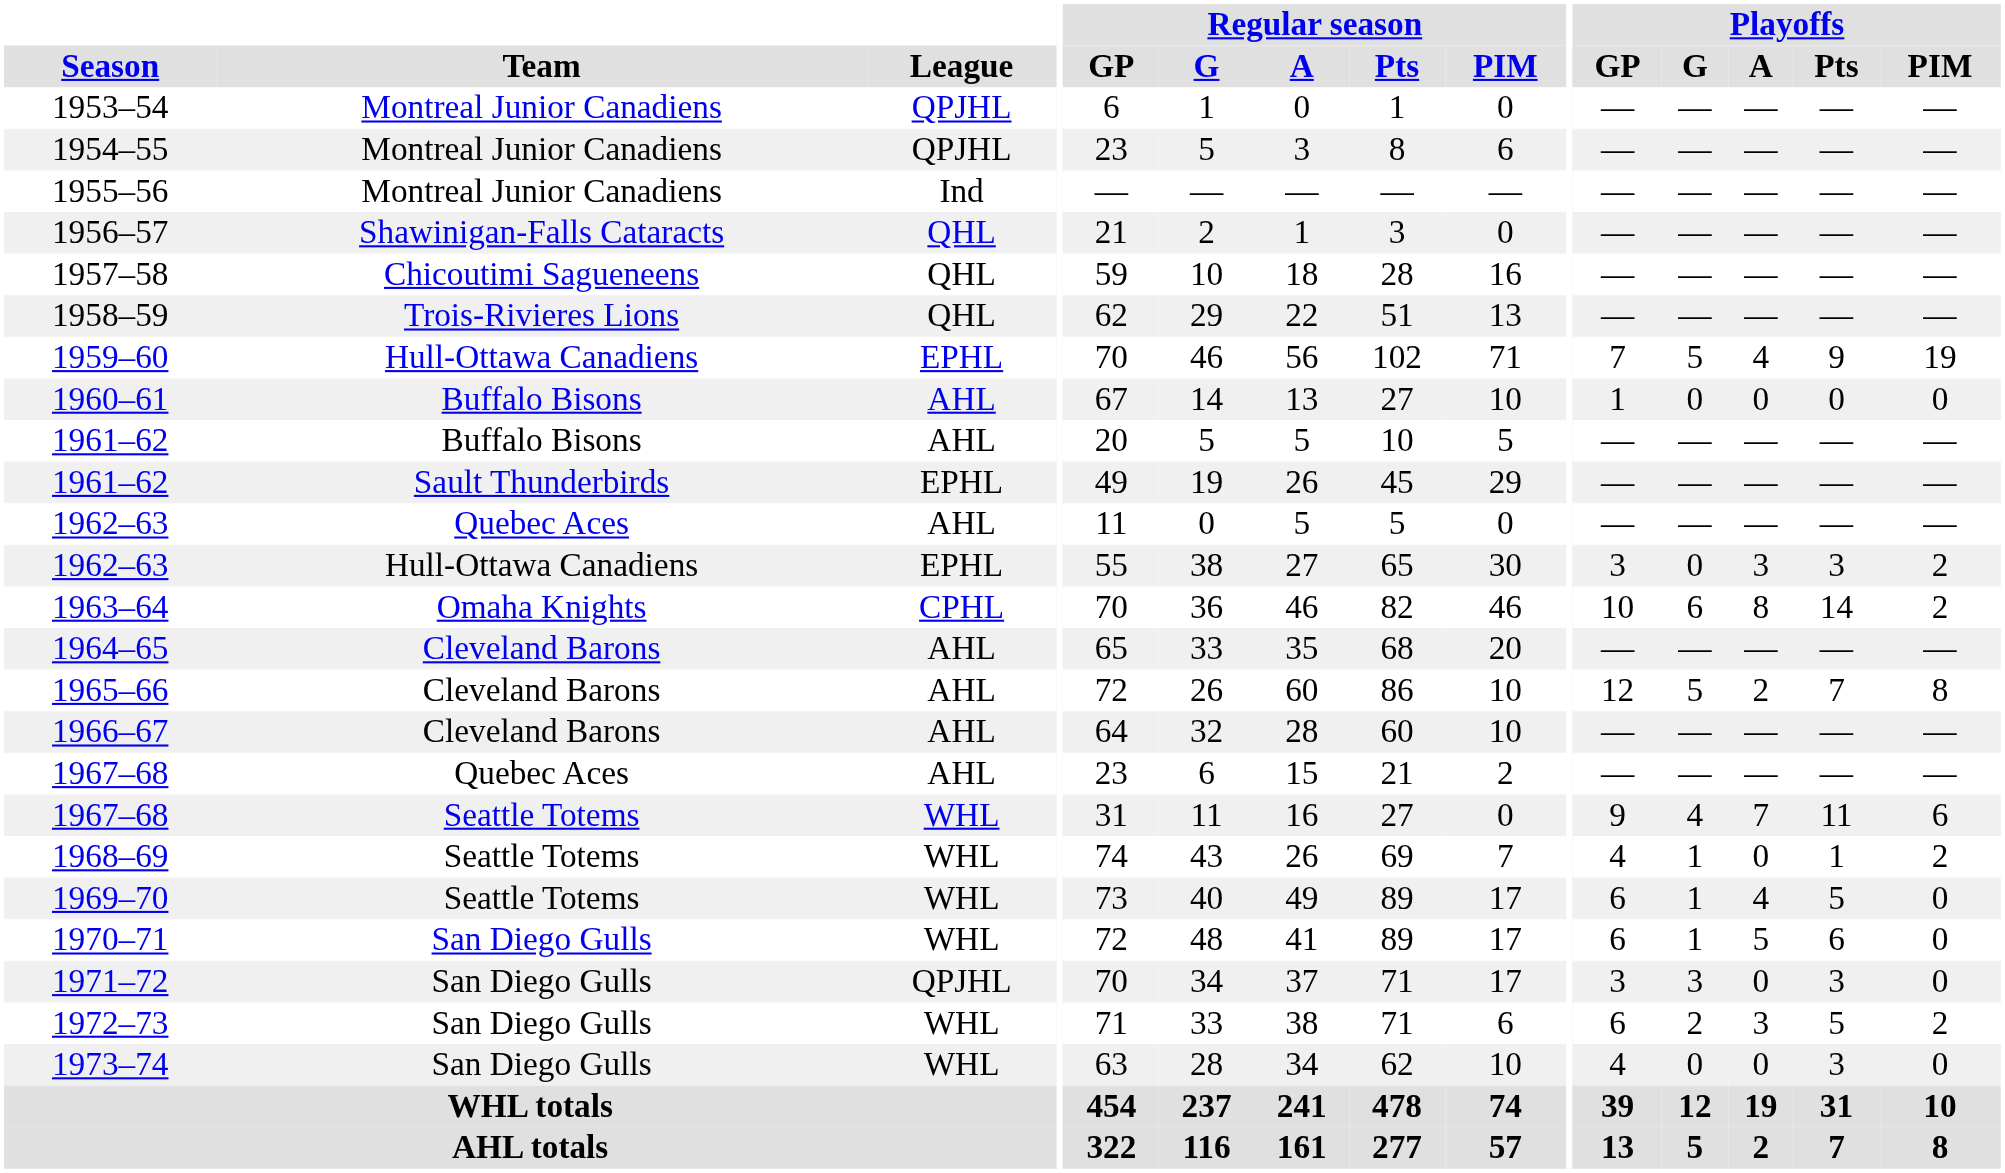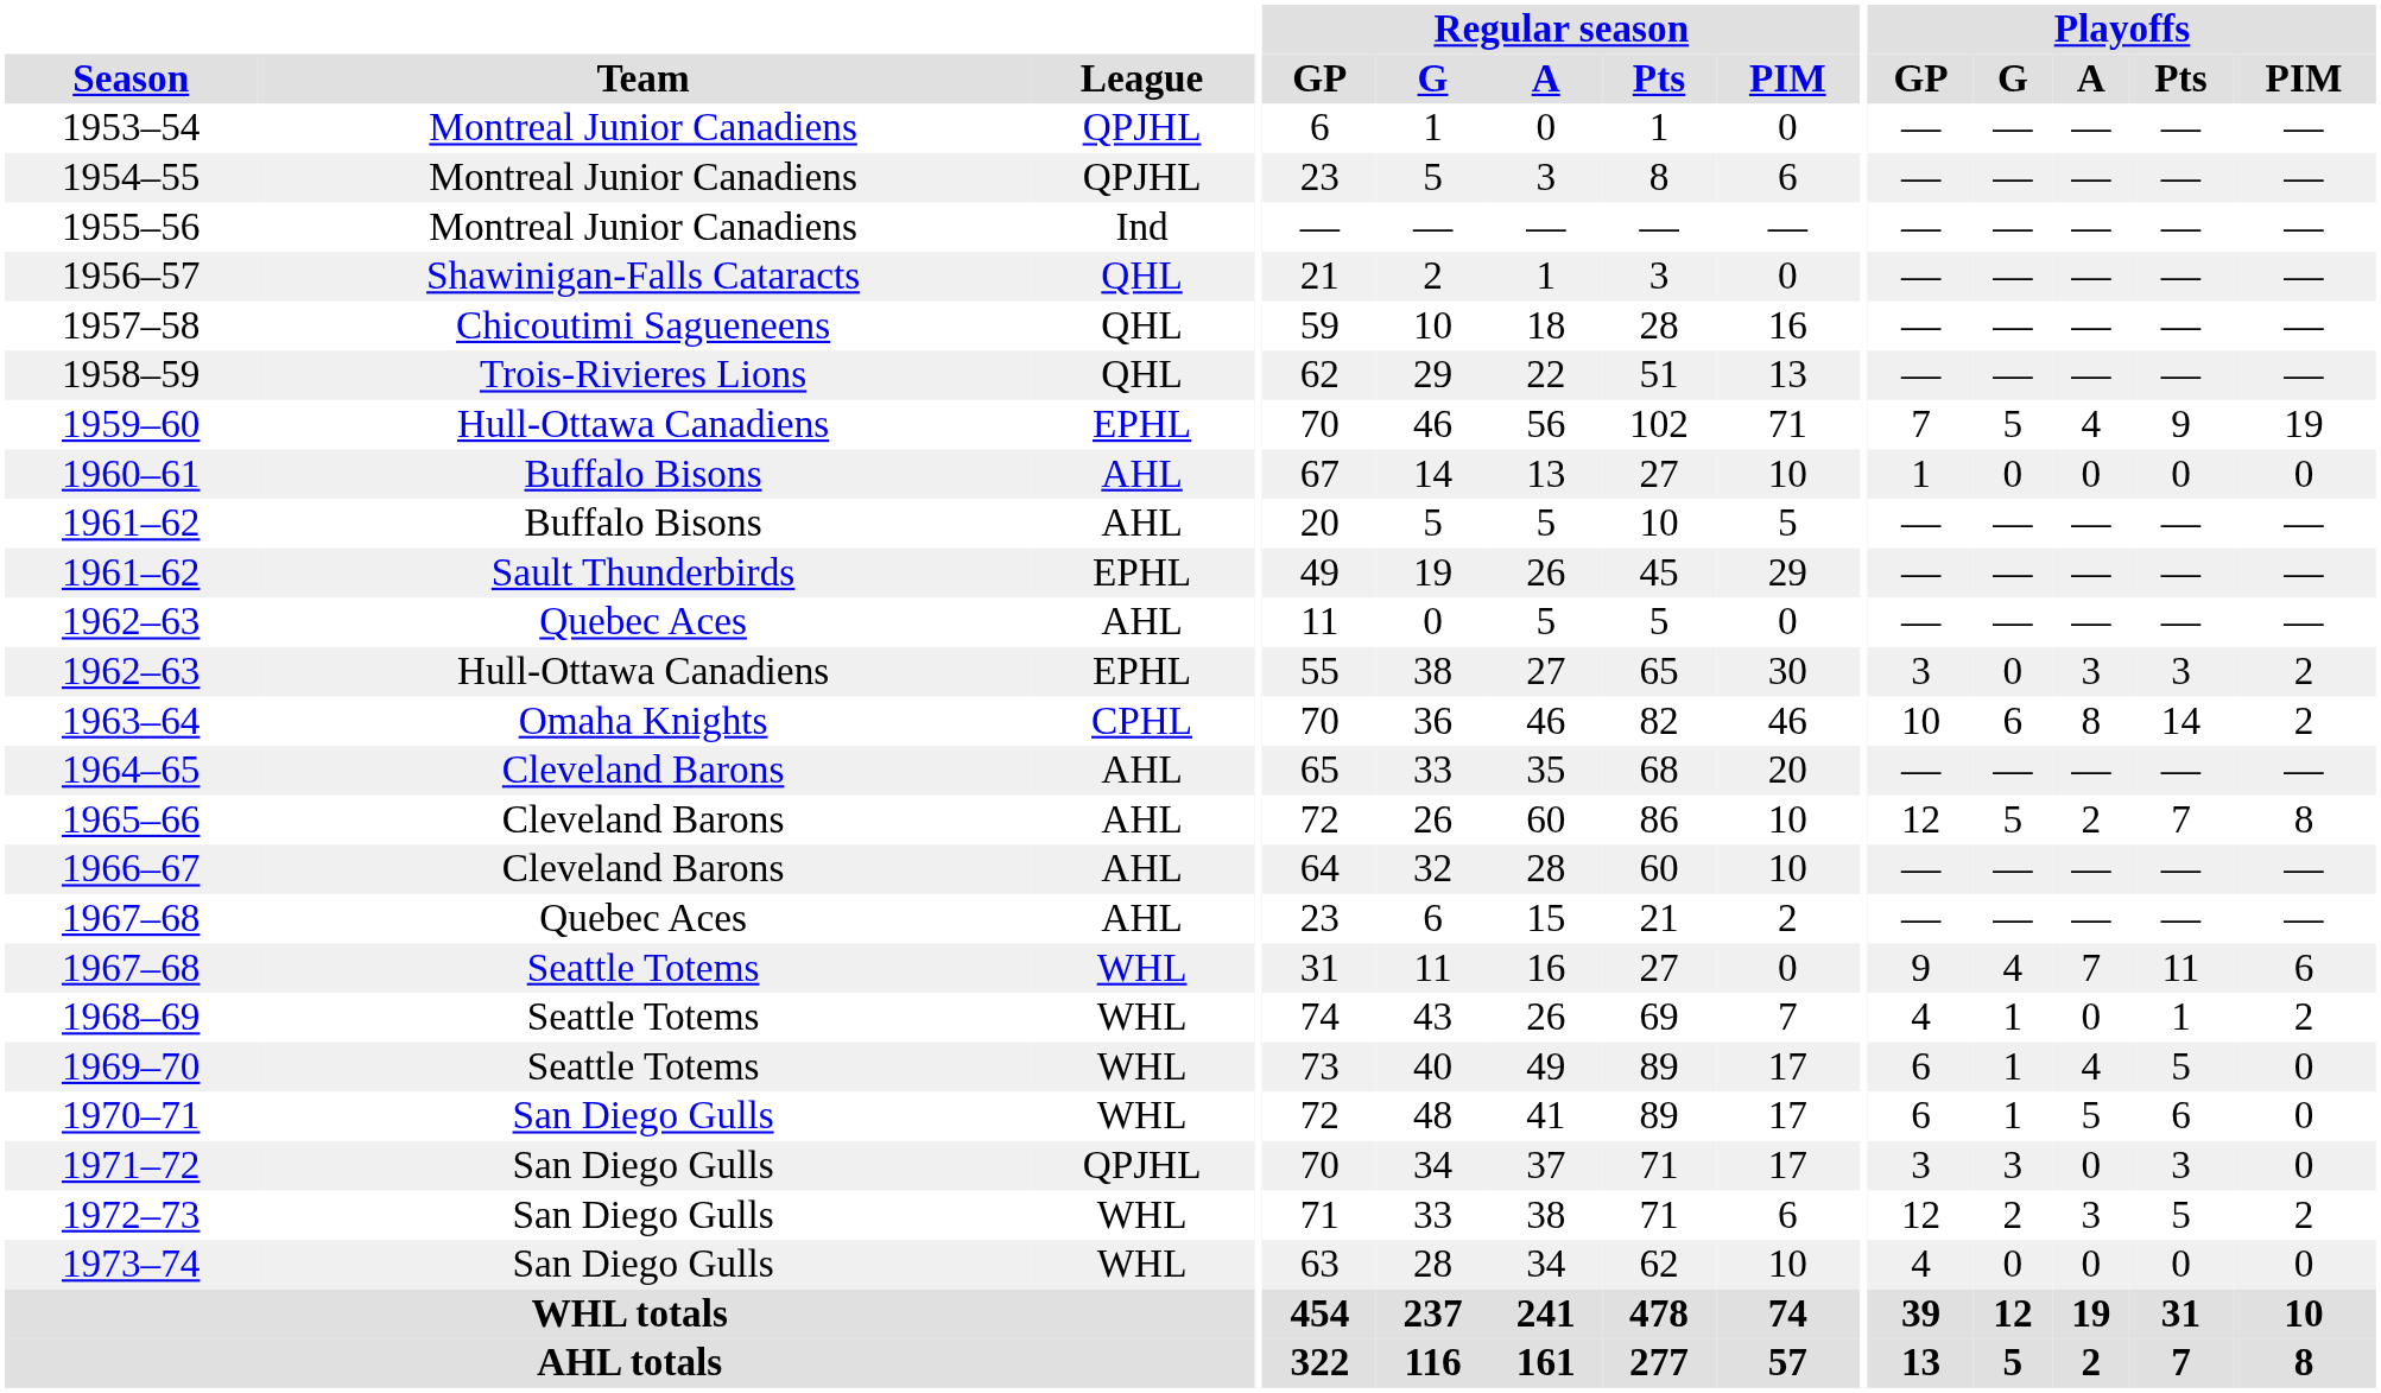 <table border="0" cellpadding="1" cellspacing="0" style="text-align:center; width:60em">
 <tr bgcolor="#e0e0e0">
 <th colspan="3" bgcolor="#ffffff"></th>
 <th rowspan="100" bgcolor="#ffffff"></th>
 <th colspan="5"><a href='#'>Regular season</a></th>
 <th rowspan="100" bgcolor="#ffffff"></th>
 <th colspan="5"><a href='#'>Playoffs</a></th>
 </tr>
 <tr bgcolor="#e0e0e0">
 <th><a href='#'>Season</a></th>
 <th>Team</th>
 <th>League</th>
 <th>GP</th>
 <th><a href='#'>G</a></th>
 <th><a href='#'>A</a></th>
 <th><a href='#'>Pts</a></th>
 <th><a href='#'>PIM</a></th>
 <th>GP</th>
 <th>G</th>
 <th>A</th>
 <th>Pts</th>
 <th>PIM</th>
 </tr>
 <tr>
 <td>1953–54</td>
 <td><a href='#'>Montreal Junior Canadiens</a></td>
 <td><a href='#'>QPJHL</a></td>
 <td>6</td>
 <td>1</td>
 <td>0</td>
 <td>1</td>
 <td>0</td>
 <td>—</td>
 <td>—</td>
 <td>—</td>
 <td>—</td>
 <td>—</td>
 </tr>
 <tr bgcolor="#f0f0f0">
 <td>1954–55</td>
 <td>Montreal Junior Canadiens</td>
 <td>QPJHL</td>
 <td>23</td>
 <td>5</td>
 <td>3</td>
 <td>8</td>
 <td>6</td>
 <td>—</td>
 <td>—</td>
 <td>—</td>
 <td>—</td>
 <td>—</td>
 </tr>
 <tr>
 <td>1955–56</td>
 <td>Montreal Junior Canadiens</td>
 <td>Ind</td>
 <td>—</td>
 <td>—</td>
 <td>—</td>
 <td>—</td>
 <td>—</td>
 <td>—</td>
 <td>—</td>
 <td>—</td>
 <td>—</td>
 <td>—</td>
 </tr>
 <tr bgcolor="#f0f0f0">
 <td>1956–57</td>
 <td><a href='#'>Shawinigan-Falls Cataracts</a></td>
 <td><a href='#'>QHL</a></td>
 <td>21</td>
 <td>2</td>
 <td>1</td>
 <td>3</td>
 <td>0</td>
 <td>—</td>
 <td>—</td>
 <td>—</td>
 <td>—</td>
 <td>—</td>
 </tr>
 <tr>
 <td>1957–58</td>
 <td><a href='#'>Chicoutimi Sagueneens</a></td>
 <td>QHL</td>
 <td>59</td>
 <td>10</td>
 <td>18</td>
 <td>28</td>
 <td>16</td>
 <td>—</td>
 <td>—</td>
 <td>—</td>
 <td>—</td>
 <td>—</td>
 </tr>
 <tr bgcolor="#f0f0f0">
 <td>1958–59</td>
 <td><a href='#'>Trois-Rivieres Lions</a></td>
 <td>QHL</td>
 <td>62</td>
 <td>29</td>
 <td>22</td>
 <td>51</td>
 <td>13</td>
 <td>—</td>
 <td>—</td>
 <td>—</td>
 <td>—</td>
 <td>—</td>
 </tr>
 <tr>
 <td><a href='#'>1959–60</a></td>
 <td><a href='#'>Hull-Ottawa Canadiens</a></td>
 <td><a href='#'>EPHL</a></td>
 <td>70</td>
 <td>46</td>
 <td>56</td>
 <td>102</td>
 <td>71</td>
 <td>7</td>
 <td>5</td>
 <td>4</td>
 <td>9</td>
 <td>19</td>
 </tr>
 <tr bgcolor="#f0f0f0">
 <td><a href='#'>1960–61</a></td>
 <td><a href='#'>Buffalo Bisons</a></td>
 <td><a href='#'>AHL</a></td>
 <td>67</td>
 <td>14</td>
 <td>13</td>
 <td>27</td>
 <td>10</td>
 <td>1</td>
 <td>0</td>
 <td>0</td>
 <td>0</td>
 <td>0</td>
 </tr>
 <tr>
 <td><a href='#'>1961–62</a></td>
 <td>Buffalo Bisons</td>
 <td>AHL</td>
 <td>20</td>
 <td>5</td>
 <td>5</td>
 <td>10</td>
 <td>5</td>
 <td>—</td>
 <td>—</td>
 <td>—</td>
 <td>—</td>
 <td>—</td>
 </tr>
 <tr bgcolor="#f0f0f0">
 <td><a href='#'>1961–62</a></td>
 <td><a href='#'>Sault Thunderbirds</a></td>
 <td>EPHL</td>
 <td>49</td>
 <td>19</td>
 <td>26</td>
 <td>45</td>
 <td>29</td>
 <td>—</td>
 <td>—</td>
 <td>—</td>
 <td>—</td>
 <td>—</td>
 </tr>
 <tr>
 <td><a href='#'>1962–63</a></td>
 <td><a href='#'>Quebec Aces</a></td>
 <td>AHL</td>
 <td>11</td>
 <td>0</td>
 <td>5</td>
 <td>5</td>
 <td>0</td>
 <td>—</td>
 <td>—</td>
 <td>—</td>
 <td>—</td>
 <td>—</td>
 </tr>
 <tr bgcolor="#f0f0f0">
 <td><a href='#'>1962–63</a></td>
 <td>Hull-Ottawa Canadiens</td>
 <td>EPHL</td>
 <td>55</td>
 <td>38</td>
 <td>27</td>
 <td>65</td>
 <td>30</td>
 <td>3</td>
 <td>0</td>
 <td>3</td>
 <td>3</td>
 <td>2</td>
 </tr>
 <tr>
 <td><a href='#'>1963–64</a></td>
 <td><a href='#'>Omaha Knights</a></td>
 <td><a href='#'>CPHL</a></td>
 <td>70</td>
 <td>36</td>
 <td>46</td>
 <td>82</td>
 <td>46</td>
 <td>10</td>
 <td>6</td>
 <td>8</td>
 <td>14</td>
 <td>2</td>
 </tr>
 <tr bgcolor="#f0f0f0">
 <td><a href='#'>1964–65</a></td>
 <td><a href='#'>Cleveland Barons</a></td>
 <td>AHL</td>
 <td>65</td>
 <td>33</td>
 <td>35</td>
 <td>68</td>
 <td>20</td>
 <td>—</td>
 <td>—</td>
 <td>—</td>
 <td>—</td>
 <td>—</td>
 </tr>
 <tr>
 <td><a href='#'>1965–66</a></td>
 <td>Cleveland Barons</td>
 <td>AHL</td>
 <td>72</td>
 <td>26</td>
 <td>60</td>
 <td>86</td>
 <td>10</td>
 <td>12</td>
 <td>5</td>
 <td>2</td>
 <td>7</td>
 <td>8</td>
 </tr>
 <tr bgcolor="#f0f0f0">
 <td><a href='#'>1966–67</a></td>
 <td>Cleveland Barons</td>
 <td>AHL</td>
 <td>64</td>
 <td>32</td>
 <td>28</td>
 <td>60</td>
 <td>10</td>
 <td>—</td>
 <td>—</td>
 <td>—</td>
 <td>—</td>
 <td>—</td>
 </tr>
 <tr>
 <td><a href='#'>1967–68</a></td>
 <td>Quebec Aces</td>
 <td>AHL</td>
 <td>23</td>
 <td>6</td>
 <td>15</td>
 <td>21</td>
 <td>2</td>
 <td>—</td>
 <td>—</td>
 <td>—</td>
 <td>—</td>
 <td>—</td>
 </tr>
 <tr bgcolor="#f0f0f0">
 <td><a href='#'>1967–68</a></td>
 <td><a href='#'>Seattle Totems</a></td>
 <td><a href='#'>WHL</a></td>
 <td>31</td>
 <td>11</td>
 <td>16</td>
 <td>27</td>
 <td>0</td>
 <td>9</td>
 <td>4</td>
 <td>7</td>
 <td>11</td>
 <td>6</td>
 </tr>
 <tr>
 <td><a href='#'>1968–69</a></td>
 <td>Seattle Totems</td>
 <td>WHL</td>
 <td>74</td>
 <td>43</td>
 <td>26</td>
 <td>69</td>
 <td>7</td>
 <td>4</td>
 <td>1</td>
 <td>0</td>
 <td>1</td>
 <td>2</td>
 </tr>
 <tr bgcolor="#f0f0f0">
 <td><a href='#'>1969–70</a></td>
 <td>Seattle Totems</td>
 <td>WHL</td>
 <td>73</td>
 <td>40</td>
 <td>49</td>
 <td>89</td>
 <td>17</td>
 <td>6</td>
 <td>1</td>
 <td>4</td>
 <td>5</td>
 <td>0</td>
 </tr>
 <tr>
 <td><a href='#'>1970–71</a></td>
 <td><a href='#'>San Diego Gulls</a></td>
 <td>WHL</td>
 <td>72</td>
 <td>48</td>
 <td>41</td>
 <td>89</td>
 <td>17</td>
 <td>6</td>
 <td>1</td>
 <td>5</td>
 <td>6</td>
 <td>0</td>
 </tr>
 <tr bgcolor="#f0f0f0">
 <td><a href='#'>1971–72</a></td>
 <td>San Diego Gulls</td>
 <td>QPJHL</td>
 <td>70</td>
 <td>34</td>
 <td>37</td>
 <td>71</td>
 <td>17</td>
 <td>3</td>
 <td>3</td>
 <td>0</td>
 <td>3</td>
 <td>0</td>
 </tr>
 <tr>
 <td><a href='#'>1972–73</a></td>
 <td>San Diego Gulls</td>
 <td>WHL</td>
 <td>71</td>
 <td>33</td>
 <td>38</td>
 <td>71</td>
 <td>6</td>
-<td>6</td>
+<td>12</td>
 <td>2</td>
 <td>3</td>
 <td>5</td>
 <td>2</td>
 </tr>
 <tr bgcolor="#f0f0f0">
 <td><a href='#'>1973–74</a></td>
 <td>San Diego Gulls</td>
 <td>WHL</td>
 <td>63</td>
 <td>28</td>
 <td>34</td>
 <td>62</td>
 <td>10</td>
 <td>4</td>
 <td>0</td>
 <td>0</td>
-<td>3</td>
+<td>0</td>
 <td>0</td>
 </tr>
 <tr bgcolor="#e0e0e0">
 <th colspan="3">WHL totals</th>
 <th>454</th>
 <th>237</th>
 <th>241</th>
 <th>478</th>
 <th>74</th>
 <th>39</th>
 <th>12</th>
 <th>19</th>
 <th>31</th>
 <th>10</th>
 </tr>
 <tr bgcolor="#e0e0e0">
 <th colspan="3">AHL totals</th>
 <th>322</th>
 <th>116</th>
 <th>161</th>
 <th>277</th>
 <th>57</th>
 <th>13</th>
 <th>5</th>
 <th>2</th>
 <th>7</th>
 <th>8</th>
 </tr>
 </table>
